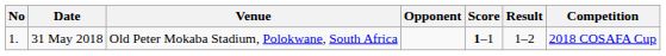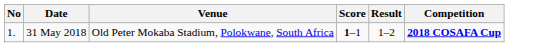 <table class="wikitable" style="font-size:85%;">
 <tr>
 <th>No</th>
 <th>Date</th>
 <th>Venue</th>
-<th>Opponent</th>
 <th>Score</th>
 <th>Result</th>
 <th>Competition</th>
 </tr>
 <tr>
 <td>1.</td>
 <td>31 May 2018</td>
 <td>Old Peter Mokaba Stadium, <a href='#'>Polokwane</a>, <a href='#'>South Africa</a></td>
-<td></td>
 <td align=center><strong>1</strong>–1</td>
 <td align=center>1–2</td>
-<td><a href='#'>2018 COSAFA Cup</a></td>
+<td><strong><a href='#'>2018 COSAFA Cup</a></strong></td>
 </tr>
 </table>
